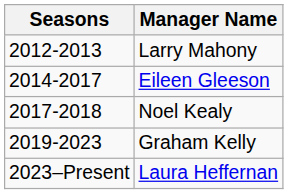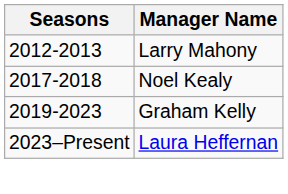 <table class="wikitable">
 <tr>
 <th>Seasons</th>
 <th>Manager Name</th>
 </tr>
 <tr>
 <td>2012-2013</td>
 <td>Larry Mahony </td>
-</tr>
-<tr>
-<td>2014-2017</td>
-<td><a href='#'>Eileen Gleeson</a></td>
 </tr>
 <tr>
 <td>2017-2018</td>
 <td>Noel Kealy </td>
 </tr>
 <tr>
 <td>2019-2023</td>
 <td>Graham Kelly </td>
 </tr>
 <tr>
 <td>2023–Present</td>
 <td><a href='#'>Laura Heffernan</a></td>
 </tr>
 </table>
